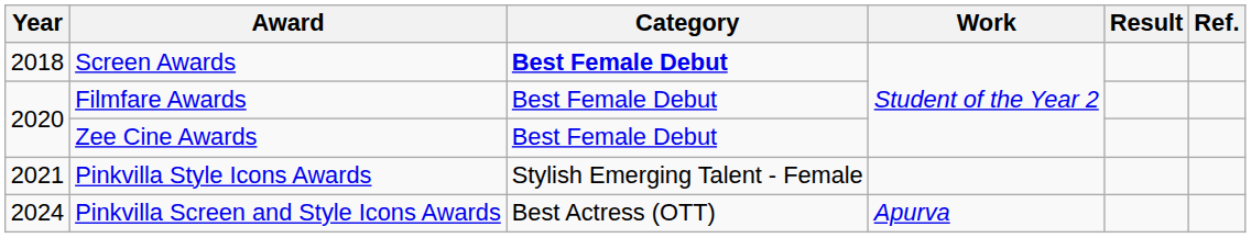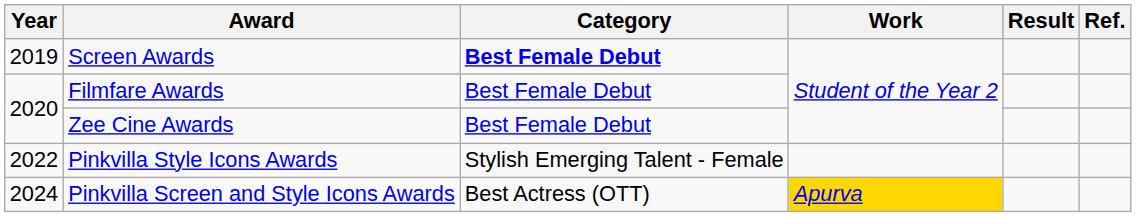 <table class="wikitable">
 <tr>
 <th>Year</th>
 <th>Award</th>
 <th>Category</th>
 <th>Work</th>
 <th>Result</th>
 <th>Ref.</th>
 </tr>
 <tr>
-<td>2018</td>
+<td>2019</td>
 <td><a href='#'>Screen Awards</a></td>
 <td><strong><a href='#'>Best Female Debut</a></strong></td>
 <td rowspan="3"><em><a href='#'>Student of the Year 2</a></em></td>
 <td></td>
 <td></td>
 </tr>
 <tr>
 <td rowspan="2">2020</td>
 <td><a href='#'>Filmfare Awards</a></td>
 <td><a href='#'>Best Female Debut</a></td>
 <td></td>
 <td></td>
 </tr>
 <tr>
 <td><a href='#'>Zee Cine Awards</a></td>
 <td><a href='#'>Best Female Debut</a></td>
 <td></td>
 <td></td>
 </tr>
 <tr>
-<td>2021</td>
+<td>2022</td>
 <td><a href='#'>Pinkvilla Style Icons Awards</a></td>
 <td>Stylish Emerging Talent - Female</td>
 <td></td>
 <td></td>
 <td></td>
 </tr>
 <tr>
 <td>2024</td>
 <td><a href='#'>Pinkvilla Screen and Style Icons Awards</a></td>
 <td>Best Actress (OTT) </td>
-<td><em><a href='#'>Apurva</a></em></td>
+<td style="background: gold;"><em><a href='#'>Apurva</a></em></td>
 <td></td>
 <td></td>
 </tr>
 </table>
